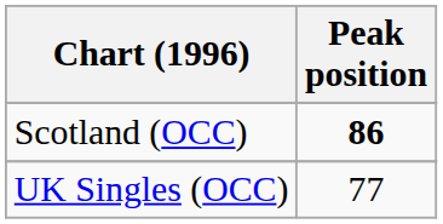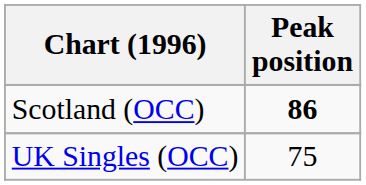 <table class="wikitable sortable">
 <tr>
 <th>Chart (1996)</th>
 <th>Peak<br>position</th>
 </tr>
 <tr>
 </tr>
 <tr>
 </tr>
 <tr>
 </tr>
 <tr>
 </tr>
 <tr>
 <td>Scotland (<a href='#'>OCC</a>)</td>
 <td align="center"><strong>86</strong></td>
 </tr>
 <tr>
 </tr>
 <tr>
 <td><a href='#'>UK Singles</a> (<a href='#'>OCC</a>)</td>
-<td align="center">77</td>
+<td align="center">75</td>
 </tr>
 </table>
